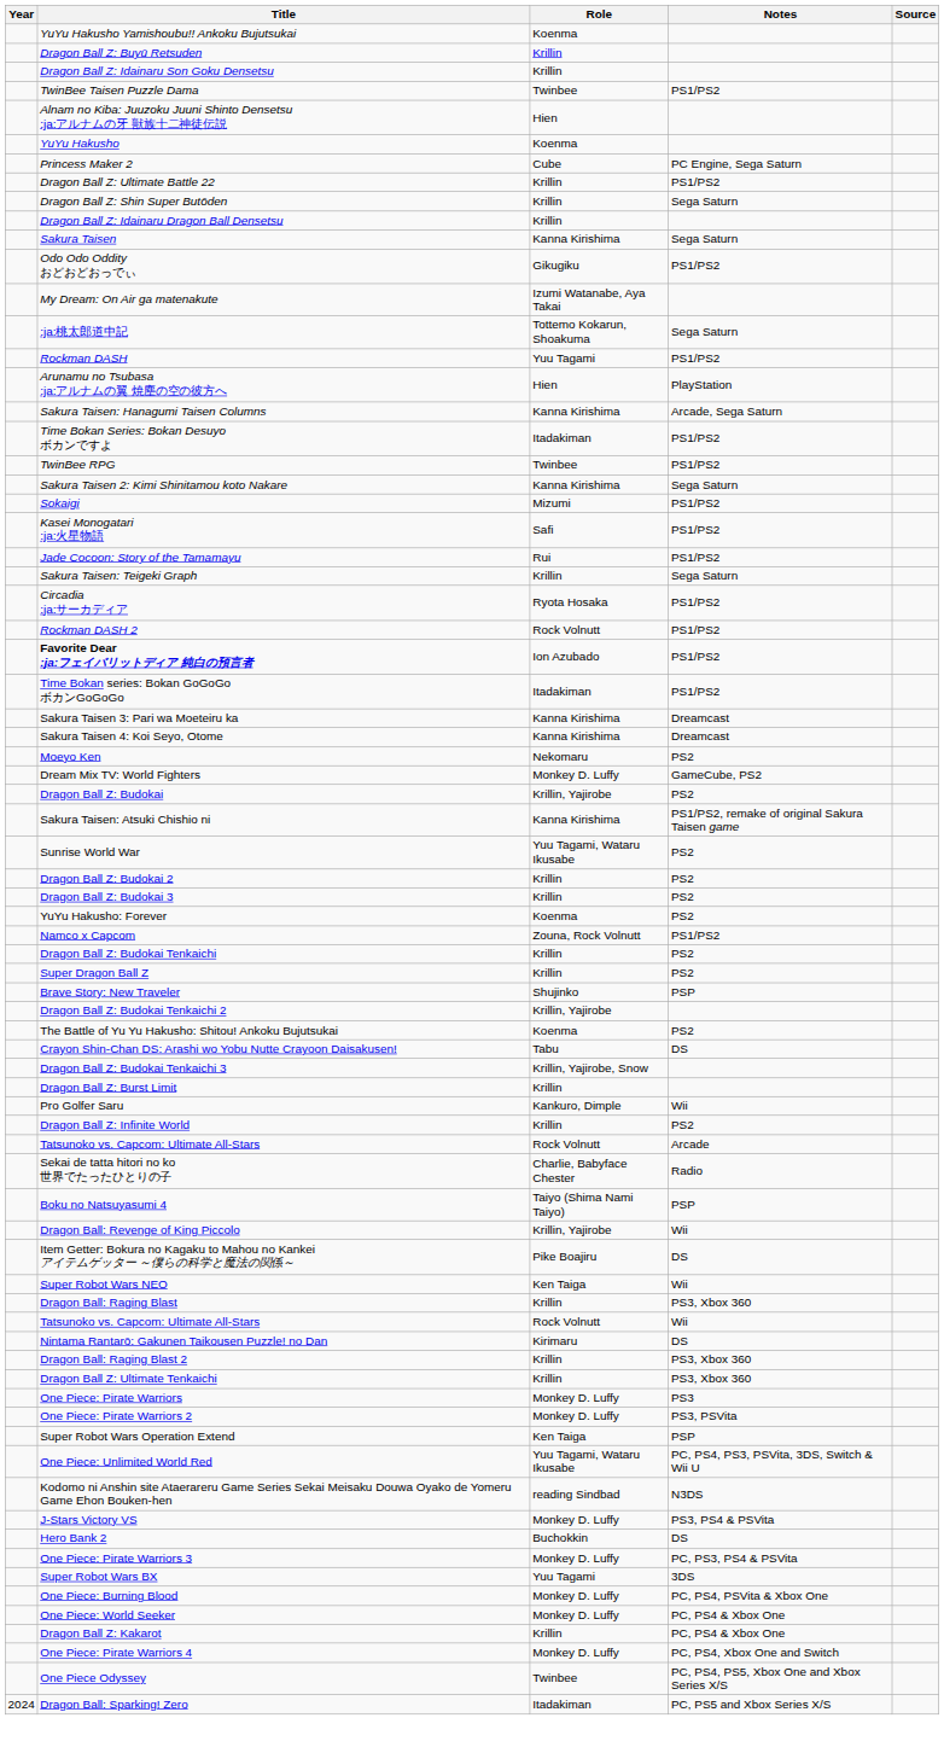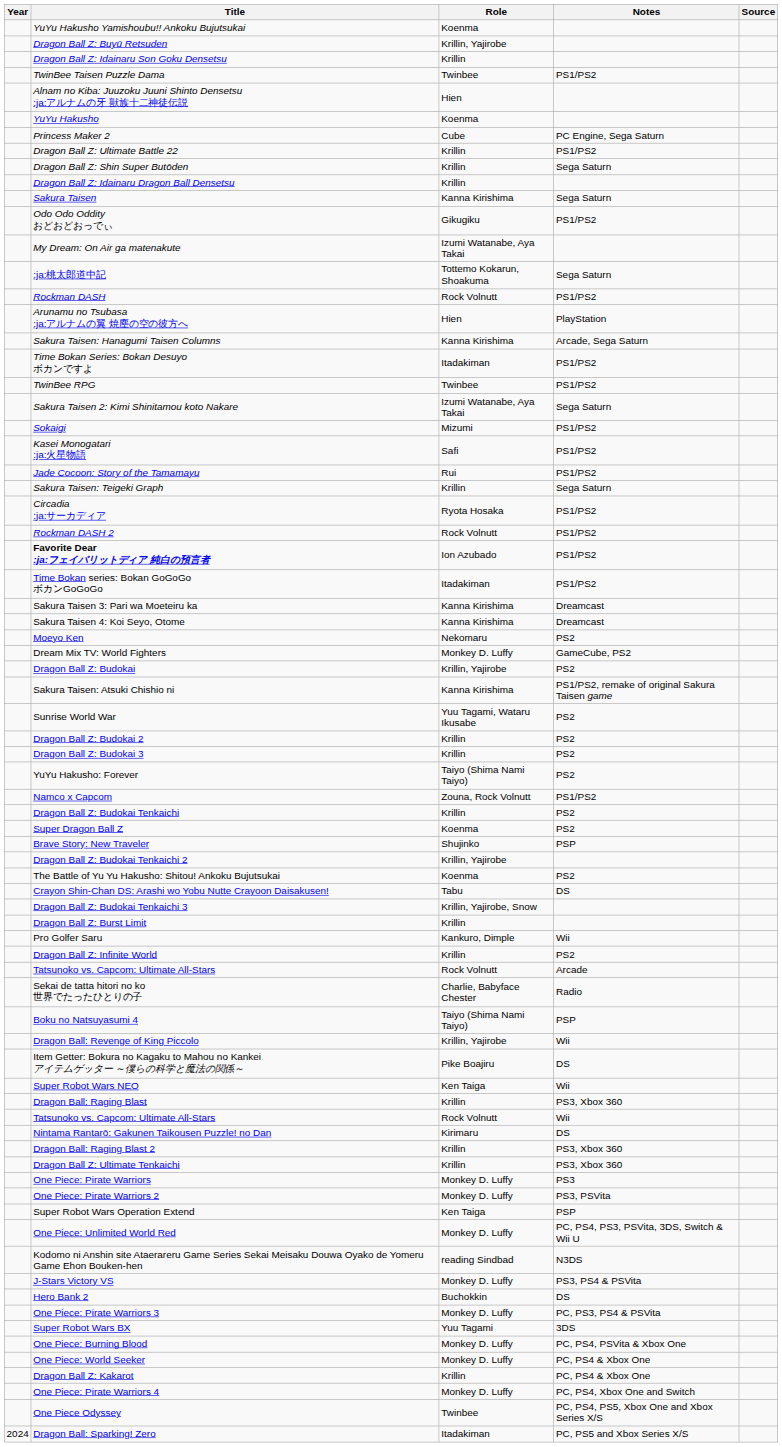 <table class="wikitable sortable plainrowheaders">
 <tr>
 <th>Year</th>
 <th>Title</th>
 <th>Role</th>
 <th class="unsortable">Notes</th>
 <th class="unsortable">Source</th>
 </tr>
 <tr>
 <td></td>
 <td><em>YuYu Hakusho Yamishoubu!! Ankoku Bujutsukai</em></td>
 <td>Koenma</td>
 <td></td>
 <td></td>
 </tr>
 <tr>
 <td></td>
 <td><em><a href='#'>Dragon Ball Z: Buyū Retsuden</a></em></td>
-<td><a href='#'>Krillin</a></td>
+<td>Krillin, Yajirobe</td>
 <td></td>
 <td></td>
 </tr>
 <tr>
 <td></td>
 <td><em><a href='#'>Dragon Ball Z: Idainaru Son Goku Densetsu</a></em></td>
 <td>Krillin</td>
 <td></td>
 <td></td>
 </tr>
 <tr>
 <td></td>
 <td><em>TwinBee Taisen Puzzle Dama</em></td>
 <td>Twinbee</td>
 <td>PS1/PS2</td>
 <td></td>
 </tr>
 <tr>
 <td></td>
 <td><em>Alnam no Kiba: Juuzoku Juuni Shinto Densetsu</em><br><a href='#'>:ja:アルナムの牙 獣族十二神徒伝説</a></td>
 <td>Hien</td>
 <td></td>
 <td></td>
 </tr>
 <tr>
 <td></td>
 <td><em><a href='#'>YuYu Hakusho</a></em></td>
 <td>Koenma</td>
 <td></td>
 <td></td>
 </tr>
 <tr>
 <td></td>
 <td><em>Princess Maker 2</em></td>
 <td>Cube</td>
 <td>PC Engine, Sega Saturn</td>
 <td></td>
 </tr>
 <tr>
 <td></td>
 <td><em>Dragon Ball Z: Ultimate Battle 22</em></td>
 <td>Krillin</td>
 <td>PS1/PS2</td>
 <td></td>
 </tr>
 <tr>
 <td></td>
 <td><em>Dragon Ball Z: Shin Super Butōden</em></td>
 <td>Krillin</td>
 <td>Sega Saturn</td>
 <td></td>
 </tr>
 <tr>
 <td></td>
 <td><em><a href='#'>Dragon Ball Z: Idainaru Dragon Ball Densetsu</a></em></td>
 <td>Krillin</td>
 <td></td>
 <td></td>
 </tr>
 <tr>
 <td></td>
 <td><em><a href='#'>Sakura Taisen</a></em></td>
 <td>Kanna Kirishima</td>
 <td>Sega Saturn</td>
 <td></td>
 </tr>
 <tr>
 <td></td>
 <td><em>Odo Odo Oddity</em><br>おどおどおっでぃ</td>
 <td>Gikugiku</td>
 <td>PS1/PS2</td>
 <td></td>
 </tr>
 <tr>
 <td></td>
 <td><em>My Dream: On Air ga matenakute</em></td>
 <td>Izumi Watanabe, Aya Takai</td>
 <td></td>
 <td></td>
 </tr>
 <tr>
 <td></td>
 <td><a href='#'>:ja:桃太郎道中記</a></td>
 <td>Tottemo Kokarun, Shoakuma</td>
 <td>Sega Saturn</td>
 <td></td>
 </tr>
 <tr>
 <td></td>
 <td><em><a href='#'>Rockman DASH</a></em></td>
-<td>Yuu Tagami</td>
+<td>Rock Volnutt</td>
 <td>PS1/PS2</td>
 <td></td>
 </tr>
 <tr>
 <td></td>
 <td><em>Arunamu no Tsubasa</em><br> <a href='#'>:ja:アルナムの翼 焼塵の空の彼方へ</a></td>
 <td>Hien</td>
 <td>PlayStation</td>
 <td></td>
 </tr>
 <tr>
 <td></td>
 <td><em>Sakura Taisen: Hanagumi Taisen Columns</em></td>
 <td>Kanna Kirishima</td>
 <td>Arcade, Sega Saturn</td>
 <td></td>
 </tr>
 <tr>
 <td></td>
 <td><em>Time Bokan Series: Bokan Desuyo</em><br>ボカンですよ</td>
 <td>Itadakiman</td>
 <td>PS1/PS2</td>
 <td></td>
 </tr>
 <tr>
 <td></td>
 <td><em>TwinBee RPG</em></td>
 <td>Twinbee</td>
 <td>PS1/PS2</td>
 <td></td>
 </tr>
 <tr>
 <td></td>
 <td><em>Sakura Taisen 2: Kimi Shinitamou koto Nakare</em></td>
-<td>Kanna Kirishima</td>
+<td>Izumi Watanabe, Aya Takai</td>
 <td>Sega Saturn</td>
 <td></td>
 </tr>
 <tr>
 <td></td>
 <td><em><a href='#'>Sokaigi</a></em></td>
 <td>Mizumi</td>
 <td>PS1/PS2</td>
 <td></td>
 </tr>
 <tr>
 <td></td>
 <td><em>Kasei Monogatari</em><br><a href='#'>:ja:火星物語</a></td>
 <td>Safi</td>
 <td>PS1/PS2</td>
 <td></td>
 </tr>
 <tr>
 <td></td>
 <td><em><a href='#'>Jade Cocoon: Story of the Tamamayu</a></em></td>
 <td>Rui</td>
 <td>PS1/PS2</td>
 <td></td>
 </tr>
 <tr>
 <td></td>
 <td><em>Sakura Taisen: Teigeki Graph</em></td>
 <td>Krillin</td>
 <td>Sega Saturn</td>
 <td></td>
 </tr>
 <tr>
 <td></td>
 <td><em>Circadia</em><br><a href='#'>:ja:サーカディア</a></td>
 <td>Ryota Hosaka</td>
 <td>PS1/PS2</td>
 <td></td>
 </tr>
 <tr>
 <td></td>
 <td><em><a href='#'>Rockman DASH 2</a></em></td>
 <td>Rock Volnutt</td>
 <td>PS1/PS2</td>
 <td></td>
 </tr>
 <tr>
 <td></td>
 <td><strong>Favorite Dear<em><br><a href='#'>:ja:フェイバリットディア 純白の預言者</a></td>
 <td>Ion Azubado</td>
 <td>PS1/PS2</td>
 <td></td>
 </tr>
 <tr>
 <td></td>
 <td></em><a href='#'>Time Bokan</a> series: Bokan GoGoGo<br>ボカンGoGoGo<em></td>
 <td>Itadakiman</td>
 <td>PS1/PS2</td>
 <td></td>
 </tr>
 <tr>
 <td></td>
 <td></em>Sakura Taisen 3: Pari wa Moeteiru ka<em></td>
 <td>Kanna Kirishima</td>
 <td>Dreamcast</td>
 <td></td>
 </tr>
 <tr>
 <td></td>
 <td></em>Sakura Taisen 4: Koi Seyo, Otome<em></td>
 <td>Kanna Kirishima</td>
 <td>Dreamcast</td>
 <td></td>
 </tr>
 <tr>
 <td></td>
 <td></em><a href='#'>Moeyo Ken</a><em></td>
 <td>Nekomaru</td>
 <td>PS2</td>
 <td></td>
 </tr>
 <tr>
 <td></td>
 <td></em>Dream Mix TV: World Fighters<em></td>
 <td>Monkey D. Luffy</td>
 <td>GameCube, PS2</td>
 <td></td>
 </tr>
 <tr>
 <td></td>
 <td></em><a href='#'>Dragon Ball Z: Budokai</a><em></td>
 <td>Krillin, Yajirobe</td>
 <td>PS2</td>
 <td></td>
 </tr>
 <tr>
 <td></td>
 <td></em>Sakura Taisen: Atsuki Chishio ni<em></td>
 <td>Kanna Kirishima</td>
 <td>PS1/PS2, remake of original </em>Sakura Taisen<em> game</td>
 <td></td>
 </tr>
 <tr>
 <td></td>
 <td></em>Sunrise World War<em></td>
 <td>Yuu Tagami, Wataru Ikusabe</td>
 <td>PS2</td>
 <td></td>
 </tr>
 <tr>
 <td></td>
 <td></em><a href='#'>Dragon Ball Z: Budokai 2</a><em></td>
 <td>Krillin</td>
 <td>PS2</td>
 <td></td>
 </tr>
 <tr>
 <td></td>
 <td></em><a href='#'>Dragon Ball Z: Budokai 3</a><em></td>
 <td>Krillin</td>
 <td>PS2</td>
 <td></td>
 </tr>
 <tr>
 <td></td>
 <td></em>YuYu Hakusho: Forever<em></td>
-<td>Koenma</td>
+<td>Taiyo (Shima Nami Taiyo)</td>
 <td>PS2</td>
 <td></td>
 </tr>
 <tr>
 <td></td>
 <td></em><a href='#'>Namco x Capcom</a><em></td>
 <td>Zouna, Rock Volnutt</td>
 <td>PS1/PS2</td>
 <td></td>
 </tr>
 <tr>
 <td></td>
 <td></em><a href='#'>Dragon Ball Z: Budokai Tenkaichi</a><em></td>
 <td>Krillin</td>
 <td>PS2</td>
 <td></td>
 </tr>
 <tr>
 <td></td>
 <td></em><a href='#'>Super Dragon Ball Z</a><em></td>
-<td>Krillin</td>
+<td>Koenma</td>
 <td>PS2</td>
 <td></td>
 </tr>
 <tr>
 <td></td>
 <td></em><a href='#'>Brave Story: New Traveler</a><em></td>
 <td>Shujinko</td>
 <td>PSP</td>
 <td></td>
 </tr>
 <tr>
 <td></td>
 <td></em><a href='#'>Dragon Ball Z: Budokai Tenkaichi 2</a><em></td>
 <td>Krillin, Yajirobe</td>
 <td></td>
 <td></td>
 </tr>
 <tr>
 <td></td>
 <td></em>The Battle of Yu Yu Hakusho: Shitou! Ankoku Bujutsukai<em></td>
 <td>Koenma</td>
 <td>PS2</td>
 <td></td>
 </tr>
 <tr>
 <td></td>
 <td></em><a href='#'>Crayon Shin-Chan DS: Arashi wo Yobu Nutte Crayoon Daisakusen!</a><em></td>
 <td>Tabu</td>
 <td>DS</td>
 <td></td>
 </tr>
 <tr>
 <td></td>
 <td></em><a href='#'>Dragon Ball Z: Budokai Tenkaichi 3</a><em></td>
 <td>Krillin, Yajirobe, Snow</td>
 <td></td>
 <td></td>
 </tr>
 <tr>
 <td></td>
 <td></em><a href='#'>Dragon Ball Z: Burst Limit</a><em></td>
 <td>Krillin</td>
 <td></td>
 <td></td>
 </tr>
 <tr>
 <td></td>
 <td></em>Pro Golfer Saru<em></td>
 <td>Kankuro, Dimple</td>
 <td>Wii</td>
 <td></td>
 </tr>
 <tr>
 <td></td>
 <td></em><a href='#'>Dragon Ball Z: Infinite World</a><em></td>
 <td>Krillin</td>
 <td>PS2</td>
 <td></td>
 </tr>
 <tr>
 <td></td>
 <td></em><a href='#'>Tatsunoko vs. Capcom: Ultimate All-Stars</a><em></td>
 <td>Rock Volnutt</td>
 <td>Arcade</td>
 <td></td>
 </tr>
 <tr>
 <td></td>
 <td></em>Sekai de tatta hitori no ko<br>世界でたったひとりの子<em></td>
 <td>Charlie, Babyface Chester</td>
 <td>Radio</td>
 <td></td>
 </tr>
 <tr>
 <td></td>
 <td></em><a href='#'>Boku no Natsuyasumi 4</a><em></td>
 <td>Taiyo (Shima Nami Taiyo)</td>
 <td>PSP</td>
 <td></td>
 </tr>
 <tr>
 <td></td>
 <td></em><a href='#'>Dragon Ball: Revenge of King Piccolo</a><em></td>
 <td>Krillin, Yajirobe</td>
 <td>Wii</td>
 <td></td>
 </tr>
 <tr>
 <td></td>
 <td></em>Item Getter: Bokura no Kagaku to Mahou no Kankei<em><br>アイテムゲッター ～僕らの科学と魔法の関係～</td>
 <td>Pike Boajiru</td>
 <td>DS</td>
 <td></td>
 </tr>
 <tr>
 <td></td>
 <td></em><a href='#'>Super Robot Wars NEO</a><em></td>
 <td>Ken Taiga</td>
 <td>Wii</td>
 <td></td>
 </tr>
 <tr>
 <td></td>
 <td></em><a href='#'>Dragon Ball: Raging Blast</a><em></td>
 <td>Krillin</td>
 <td>PS3, Xbox 360</td>
 <td></td>
 </tr>
 <tr>
 <td></td>
 <td></em><a href='#'>Tatsunoko vs. Capcom: Ultimate All-Stars</a><em></td>
 <td>Rock Volnutt</td>
 <td>Wii</td>
 <td></td>
 </tr>
 <tr>
 <td></td>
 <td></em><a href='#'>Nintama Rantarō: Gakunen Taikousen Puzzle! no Dan</a><em></td>
 <td>Kirimaru</td>
 <td>DS</td>
 <td></td>
 </tr>
 <tr>
 <td></td>
 <td></em><a href='#'>Dragon Ball: Raging Blast 2</a><em></td>
 <td>Krillin</td>
 <td>PS3, Xbox 360</td>
 <td></td>
 </tr>
 <tr>
 <td></td>
 <td></em><a href='#'>Dragon Ball Z: Ultimate Tenkaichi</a><em></td>
 <td>Krillin</td>
 <td>PS3, Xbox 360</td>
 <td></td>
 </tr>
 <tr>
 <td></td>
 <td></em><a href='#'>One Piece: Pirate Warriors</a><em></td>
 <td>Monkey D. Luffy</td>
 <td>PS3</td>
 <td></td>
 </tr>
 <tr>
 <td></td>
 <td></em><a href='#'>One Piece: Pirate Warriors 2</a><em></td>
 <td>Monkey D. Luffy</td>
 <td>PS3, PSVita</td>
 <td></td>
 </tr>
 <tr>
 <td></td>
 <td></em>Super Robot Wars Operation Extend <em></td>
 <td>Ken Taiga</td>
 <td>PSP</td>
 <td></td>
 </tr>
 <tr>
 <td></td>
 <td></em><a href='#'>One Piece: Unlimited World Red</a><em></td>
-<td>Yuu Tagami, Wataru Ikusabe</td>
+<td>Monkey D. Luffy</td>
 <td>PC, PS4, PS3, PSVita, 3DS, Switch & Wii U</td>
 <td></td>
 </tr>
 <tr>
 <td></td>
 <td></em>Kodomo ni Anshin site Ataerareru Game Series Sekai Meisaku Douwa Oyako de Yomeru Game Ehon Bouken-hen<em></td>
 <td>reading Sindbad</td>
 <td>N3DS</td>
 <td></td>
 </tr>
 <tr>
 <td></td>
 <td></em><a href='#'>J-Stars Victory VS</a><em></td>
 <td>Monkey D. Luffy</td>
 <td>PS3, PS4 & PSVita</td>
 <td></td>
 </tr>
 <tr>
 <td></td>
 <td></em><a href='#'>Hero Bank 2</a><em></td>
 <td>Buchokkin</td>
 <td>DS</td>
 <td></td>
 </tr>
 <tr>
 <td></td>
 <td></em><a href='#'>One Piece: Pirate Warriors 3</a><em></td>
 <td>Monkey D. Luffy</td>
 <td>PC, PS3, PS4 & PSVita</td>
 <td></td>
 </tr>
 <tr>
 <td></td>
 <td></em><a href='#'>Super Robot Wars BX</a><em></td>
 <td>Yuu Tagami</td>
 <td>3DS</td>
 <td></td>
 </tr>
 <tr>
 <td></td>
 <td></em><a href='#'>One Piece: Burning Blood</a><em></td>
 <td>Monkey D. Luffy</td>
 <td>PC, PS4, PSVita & Xbox One</td>
 <td></td>
 </tr>
 <tr>
 <td></td>
 <td></em><a href='#'>One Piece: World Seeker</a><em></td>
 <td>Monkey D. Luffy</td>
 <td>PC, PS4 & Xbox One</td>
 <td></td>
 </tr>
 <tr>
 <td></td>
 <td></em><a href='#'>Dragon Ball Z: Kakarot</a><em></td>
 <td>Krillin</td>
 <td>PC, PS4 & Xbox One</td>
 <td></td>
 </tr>
 <tr>
 <td></td>
 <td></em><a href='#'>One Piece: Pirate Warriors 4</a><em></td>
 <td>Monkey D. Luffy</td>
 <td>PC, PS4, Xbox One and Switch</td>
 <td></td>
 </tr>
 <tr>
 <td></td>
 <td></em><a href='#'>One Piece Odyssey</a><em></td>
 <td>Twinbee</td>
 <td>PC, PS4, PS5, Xbox One and Xbox Series X/S</td>
 <td></td>
 </tr>
 <tr>
 <td>2024</td>
 <td></em><a href='#'>Dragon Ball: Sparking! Zero</a><em></td>
 <td>Itadakiman</td>
 <td>PC, PS5 and Xbox Series X/S</td>
 <td></td>
 </tr>
 </table>
